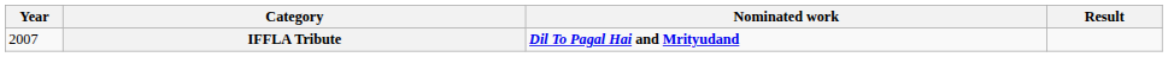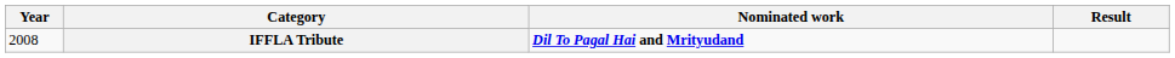 <table class="wikitable sortable plainrowheaders" style="width:100%;">
 <tr>
 <th scope="col" style="width:5%;">Year</th>
 <th scope="col" style="width:40%;">Category</th>
 <th scope="col" style="width:45%;">Nominated work</th>
 <th scope="col" style="width:10%;">Result</th>
 </tr>
 <tr>
-<td>2007</td>
+<td>2008</td>
 <th scope="row">IFFLA Tribute</th>
 <td><strong><em><a href='#'>Dil To Pagal Hai</a></em> and <a href='#'>Mrityudand</a></strong></td>
 <td></td>
 </tr>
 </table>
